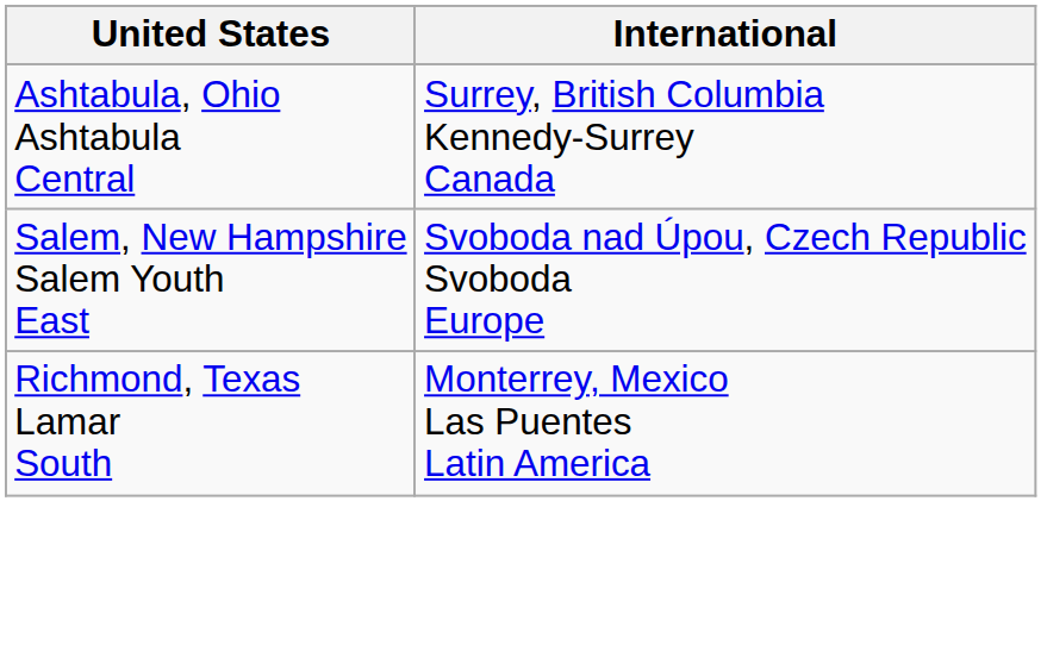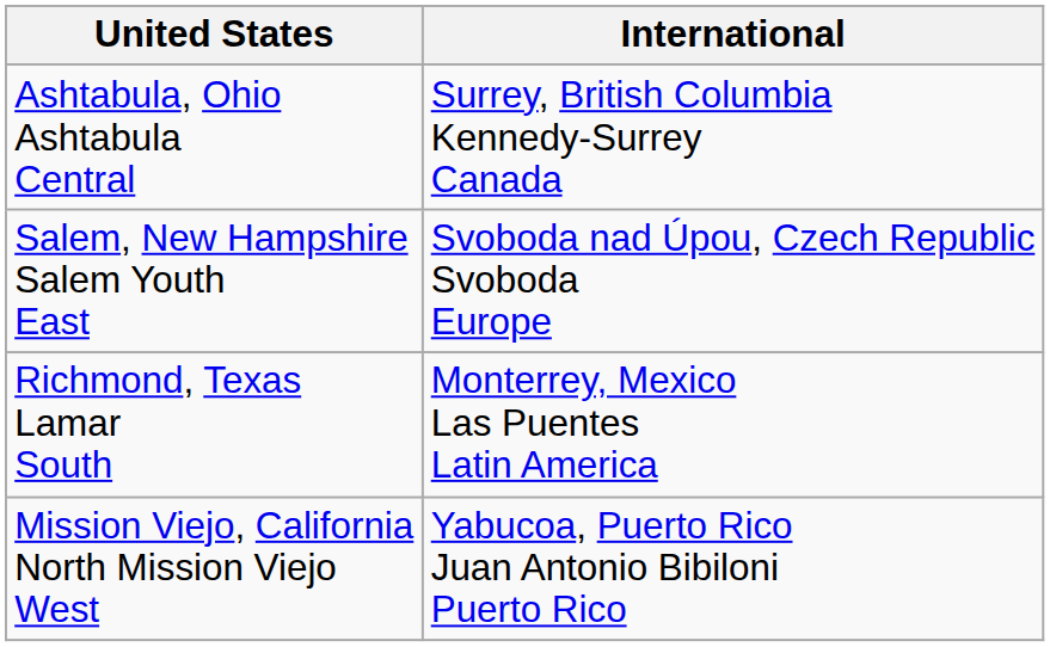 <table class="wikitable">
 <tr>
 <th>United States</th>
 <th>International</th>
 </tr>
 <tr>
 <td> <a href='#'>Ashtabula</a>, <a href='#'>Ohio</a><br> Ashtabula <br><a href='#'>Central</a></td>
 <td> <a href='#'>Surrey</a>, <a href='#'>British Columbia</a><br> Kennedy-Surrey <br><a href='#'>Canada</a></td>
 </tr>
 <tr>
 <td> <a href='#'>Salem</a>, <a href='#'>New Hampshire</a><br> Salem Youth <br><a href='#'>East</a></td>
 <td> <a href='#'>Svoboda nad Úpou</a>, <a href='#'>Czech Republic</a><br> Svoboda <br><a href='#'>Europe</a></td>
 </tr>
 <tr>
 <td> <a href='#'>Richmond</a>, <a href='#'>Texas</a><br> Lamar <br><a href='#'>South</a></td>
 <td> <a href='#'>Monterrey, Mexico</a><br> Las Puentes <br><a href='#'>Latin America</a></td>
 </tr>
+<tr>
+<td> <a href='#'>Mission Viejo</a>, <a href='#'>California</a><br> North Mission Viejo <br><a href='#'>West</a></td>
+<td> <a href='#'>Yabucoa</a>, <a href='#'>Puerto Rico</a><br> Juan Antonio Bibiloni <br><a href='#'>Puerto Rico</a></td>
+</tr>
 </table>
